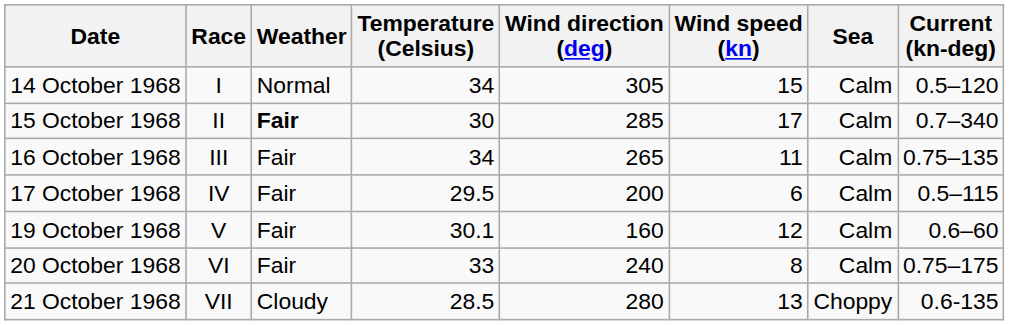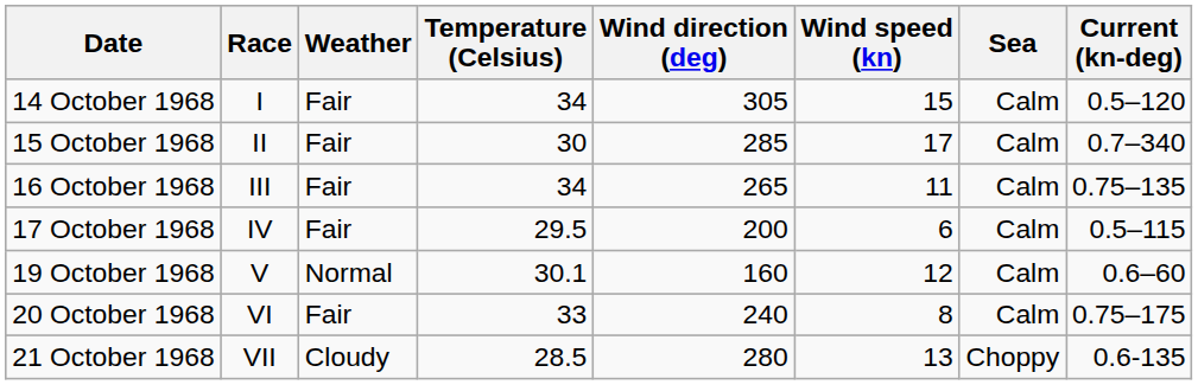 <table class="wikitable" style="text-align:right; font-size:90%">
 <tr>
 <th>Date</th>
 <th>Race</th>
 <th>Weather</th>
 <th>Temperature<br>(Celsius)</th>
 <th>Wind direction<br>(<a href='#'>deg</a>)</th>
 <th>Wind speed<br>(<a href='#'>kn</a>)</th>
 <th>Sea</th>
 <th>Current<br>(kn-deg)</th>
 </tr>
 <tr>
 <td>14 October 1968</td>
 <td align=center>I</td>
-<td align=left>Normal</td>
+<td align=left>Fair</td>
 <td>34</td>
 <td>305</td>
 <td>15</td>
 <td>Calm</td>
 <td>0.5–120</td>
 </tr>
 <tr>
 <td>15 October 1968</td>
 <td align=center>II</td>
-<td align=left><strong>Fair</strong></td>
+<td align=left>Fair</td>
 <td>30</td>
 <td>285</td>
 <td>17</td>
 <td>Calm</td>
 <td>0.7–340</td>
 </tr>
 <tr>
 <td>16 October 1968</td>
 <td align=center>III</td>
 <td align=left>Fair</td>
 <td>34</td>
 <td>265</td>
 <td>11</td>
 <td>Calm</td>
 <td>0.75–135</td>
 </tr>
 <tr>
 <td>17 October 1968</td>
 <td align=center>IV</td>
 <td align=left>Fair</td>
 <td>29.5</td>
 <td>200</td>
 <td>6</td>
 <td>Calm</td>
 <td>0.5–115</td>
 </tr>
 <tr>
 <td>19 October 1968</td>
 <td align=center>V</td>
-<td align=left>Fair</td>
+<td align=left>Normal</td>
 <td>30.1</td>
 <td>160</td>
 <td>12</td>
 <td>Calm</td>
 <td>0.6–60</td>
 </tr>
 <tr>
 <td>20 October 1968</td>
 <td align=center>VI</td>
 <td align=left>Fair</td>
 <td>33</td>
 <td>240</td>
 <td>8</td>
 <td>Calm</td>
 <td>0.75–175</td>
 </tr>
 <tr>
 <td>21 October 1968</td>
 <td align=center>VII</td>
 <td align=left>Cloudy</td>
 <td>28.5</td>
 <td>280</td>
 <td>13</td>
 <td>Choppy</td>
 <td>0.6-135</td>
 </tr>
 </table>
